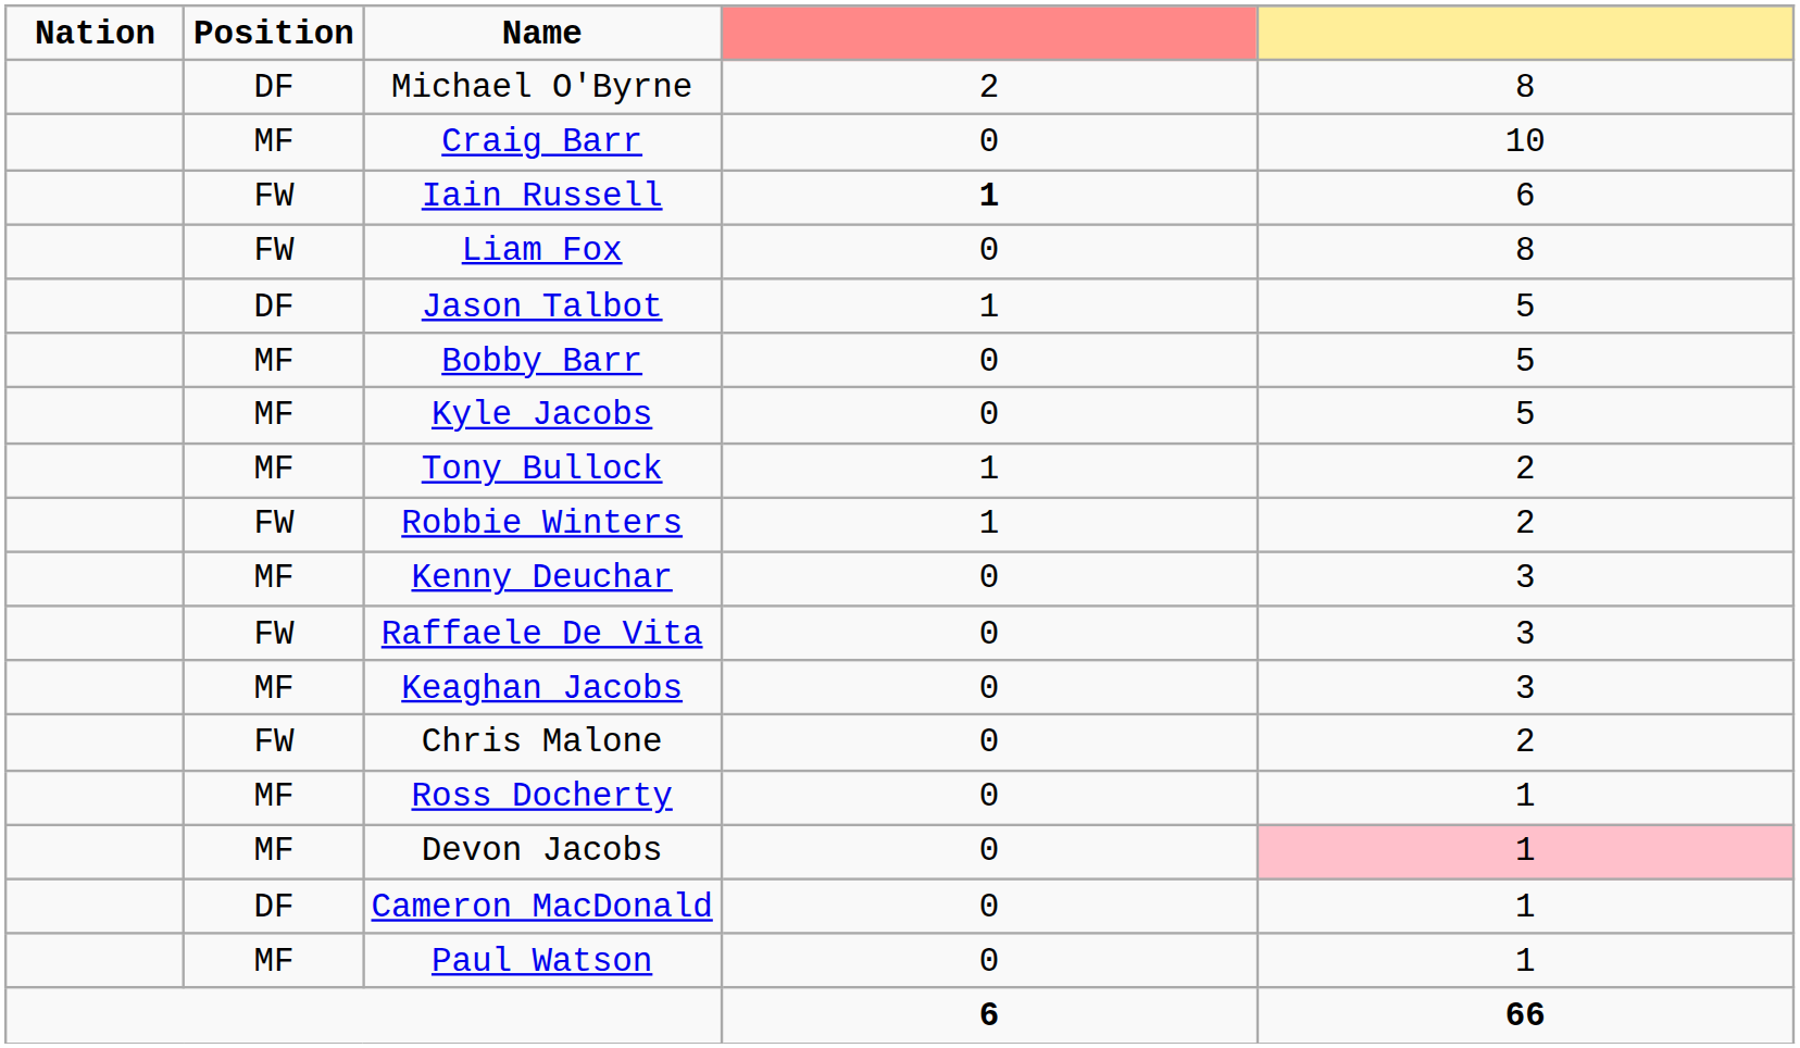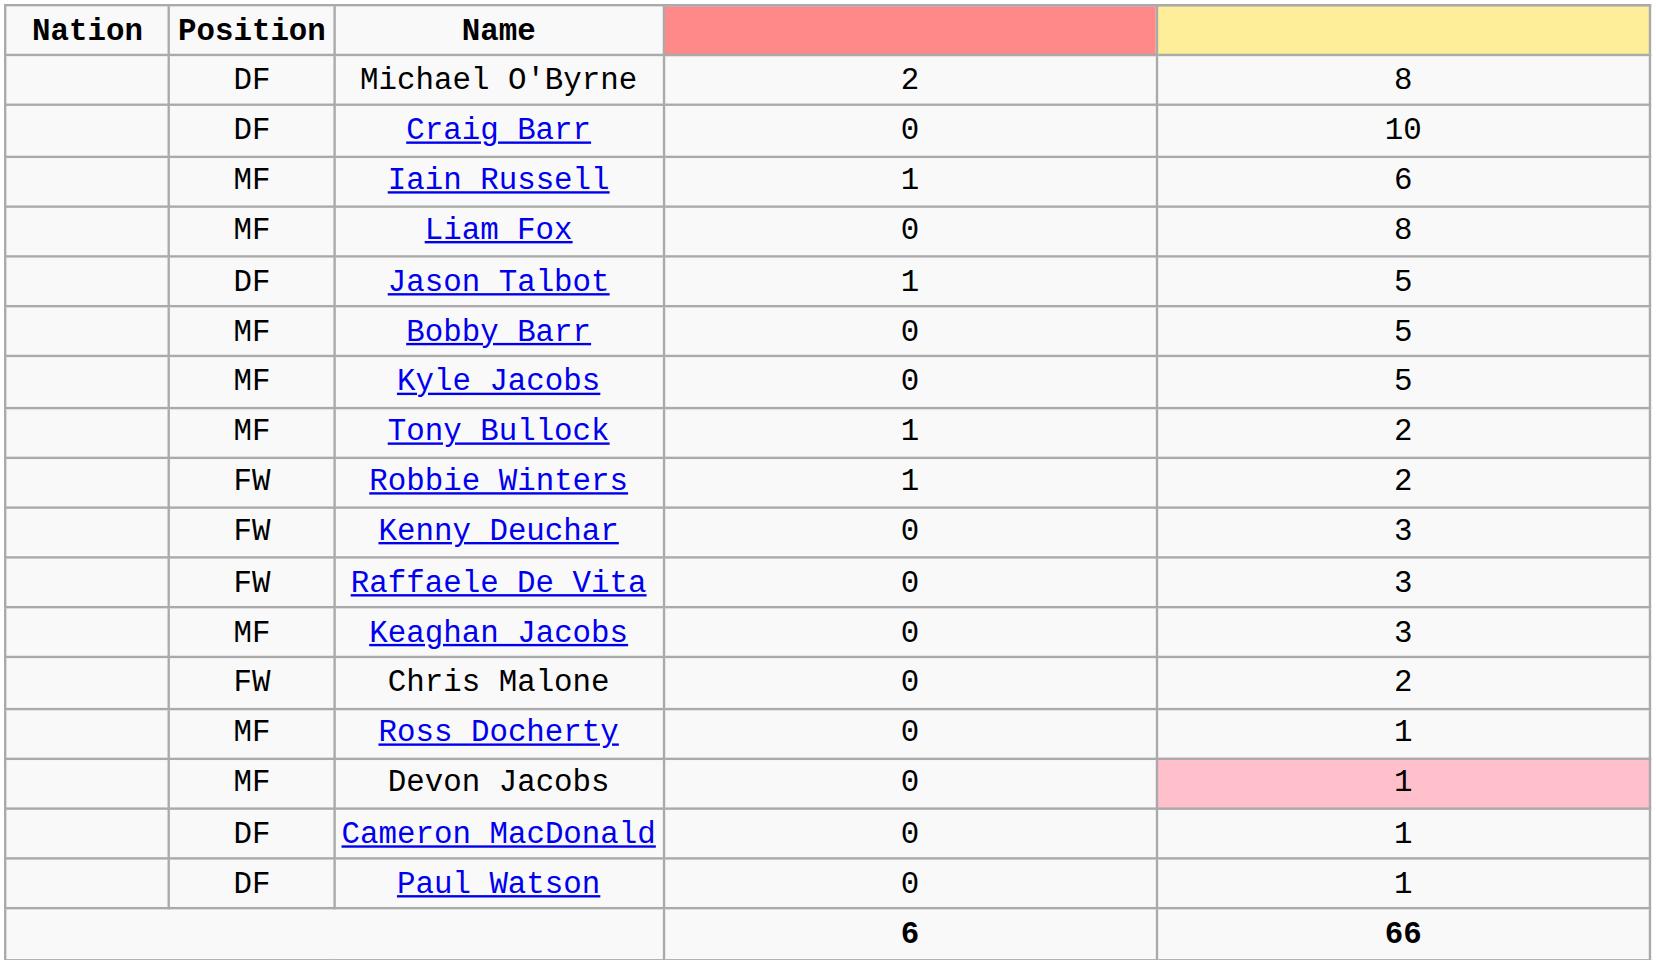 <table class="wikitable" style="font-size: 100%; text-align: center;">
 <tr>
 <td rowspan="2" width="10%" align="center"><strong>Nation</strong></td>
 <td rowspan="2" width="10%" align="center"><strong>Position</strong></td>
 <td rowspan="2" width="20%" align="center"><strong>Name</strong></td>
 </tr>
 <tr>
 <th width=60 style="background: #FF8888"></th>
 <th width=60 style="background: #FFEE99"></th>
 </tr>
 <tr>
 <td></td>
 <td>DF</td>
 <td>Michael O'Byrne</td>
 <td>2</td>
 <td>8</td>
 </tr>
 <tr>
 <td></td>
-<td>MF</td>
+<td>DF</td>
 <td><a href='#'>Craig Barr</a></td>
 <td>0</td>
 <td>10</td>
 </tr>
 <tr>
 <td></td>
-<td>FW</td>
+<td>MF</td>
 <td><a href='#'>Iain Russell</a></td>
-<td><strong>1</strong></td>
+<td>1</td>
 <td>6</td>
 </tr>
 <tr>
 <td></td>
-<td>FW</td>
+<td>MF</td>
 <td><a href='#'>Liam Fox</a></td>
 <td>0</td>
 <td>8</td>
 </tr>
 <tr>
 <td></td>
 <td>DF</td>
 <td><a href='#'>Jason Talbot</a></td>
 <td>1</td>
 <td>5</td>
 </tr>
 <tr>
 <td></td>
 <td>MF</td>
 <td><a href='#'>Bobby Barr</a></td>
 <td>0</td>
 <td>5</td>
 </tr>
 <tr>
 <td></td>
 <td>MF</td>
 <td><a href='#'>Kyle Jacobs</a></td>
 <td>0</td>
 <td>5</td>
 </tr>
 <tr>
 <td></td>
 <td>MF</td>
 <td><a href='#'>Tony Bullock</a></td>
 <td>1</td>
 <td>2</td>
 </tr>
 <tr>
 <td></td>
 <td>FW</td>
 <td><a href='#'>Robbie Winters</a></td>
 <td>1</td>
 <td>2</td>
 </tr>
 <tr>
 <td></td>
-<td>MF</td>
+<td>FW</td>
 <td><a href='#'>Kenny Deuchar</a></td>
 <td>0</td>
 <td>3</td>
 </tr>
 <tr>
 <td></td>
 <td>FW</td>
 <td><a href='#'>Raffaele De Vita</a></td>
 <td>0</td>
 <td>3</td>
 </tr>
 <tr>
 <td></td>
 <td>MF</td>
 <td><a href='#'>Keaghan Jacobs</a></td>
 <td>0</td>
 <td>3</td>
 </tr>
 <tr>
 <td></td>
 <td>FW</td>
 <td>Chris Malone</td>
 <td>0</td>
 <td>2</td>
 </tr>
 <tr>
 <td></td>
 <td>MF</td>
 <td><a href='#'>Ross Docherty</a></td>
 <td>0</td>
 <td>1</td>
 </tr>
 <tr>
 <td></td>
 <td>MF</td>
 <td>Devon Jacobs</td>
 <td>0</td>
 <td style="background: pink;">1</td>
 </tr>
 <tr>
 <td></td>
 <td>DF</td>
 <td><a href='#'>Cameron MacDonald</a></td>
 <td>0</td>
 <td>1</td>
 </tr>
 <tr>
 <td></td>
-<td>MF</td>
+<td>DF</td>
 <td><a href='#'>Paul Watson</a></td>
 <td>0</td>
 <td>1</td>
 </tr>
 <tr>
 <td colspan="3"></td>
 <td><strong>6</strong></td>
 <td><strong>66</strong></td>
 </tr>
 </table>
